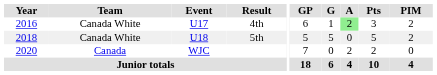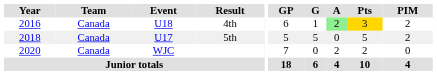 <table border="0" cellpadding="1" cellspacing="0" ID="Table3" style="text-align:center; width:40em;">
 <tr bgcolor="#e0e0e0">
 <th>Year</th>
 <th>Team</th>
 <th>Event</th>
 <th>Result</th>
 <th rowspan="99" bgcolor="#ffffff"></th>
 <th>GP</th>
 <th>G</th>
 <th>A</th>
 <th>Pts</th>
 <th>PIM</th>
 </tr>
 <tr>
 <td><a href='#'>2016</a></td>
-<td>Canada White</td>
-<td><a href='#'>U17</a></td>
+<td><a href='#'>Canada</a></td>
+<td><a href='#'>U18</a></td>
 <td>4th</td>
 <td>6</td>
 <td>1</td>
 <td style="background: lightgreen;">2</td>
-<td>3</td>
+<td style="background: gold;">3</td>
 <td>2</td>
 </tr>
 <tr bgcolor="#f0f0f0">
 <td><a href='#'>2018</a></td>
-<td>Canada White</td>
-<td><a href='#'>U18</a></td>
+<td><a href='#'>Canada</a></td>
+<td><a href='#'>U17</a></td>
 <td>5th</td>
 <td>5</td>
 <td>5</td>
 <td>0</td>
 <td>5</td>
 <td>2</td>
 </tr>
 <tr>
 <td><a href='#'>2020</a></td>
 <td><a href='#'>Canada</a></td>
 <td><a href='#'>WJC</a></td>
 <td></td>
 <td>7</td>
 <td>0</td>
 <td>2</td>
 <td>2</td>
 <td>0</td>
 </tr>
 <tr bgcolor="#e0e0e0">
 <th colspan="4">Junior totals</th>
 <th>18</th>
 <th>6</th>
 <th>4</th>
 <th>10</th>
 <th>4</th>
 </tr>
 </table>
